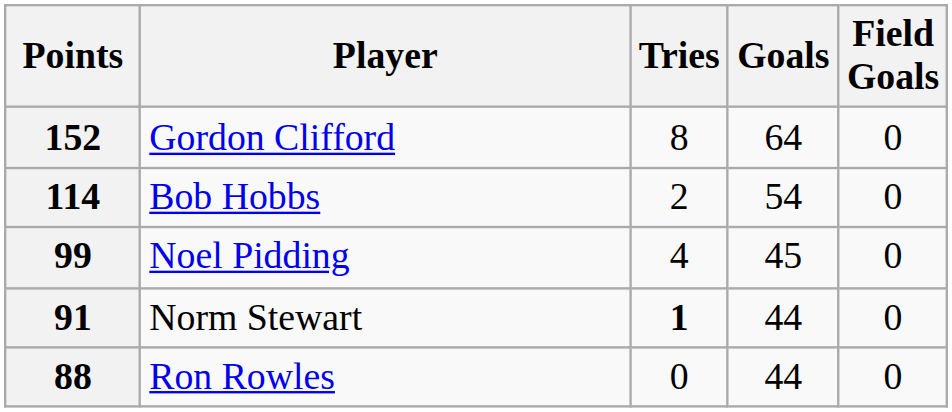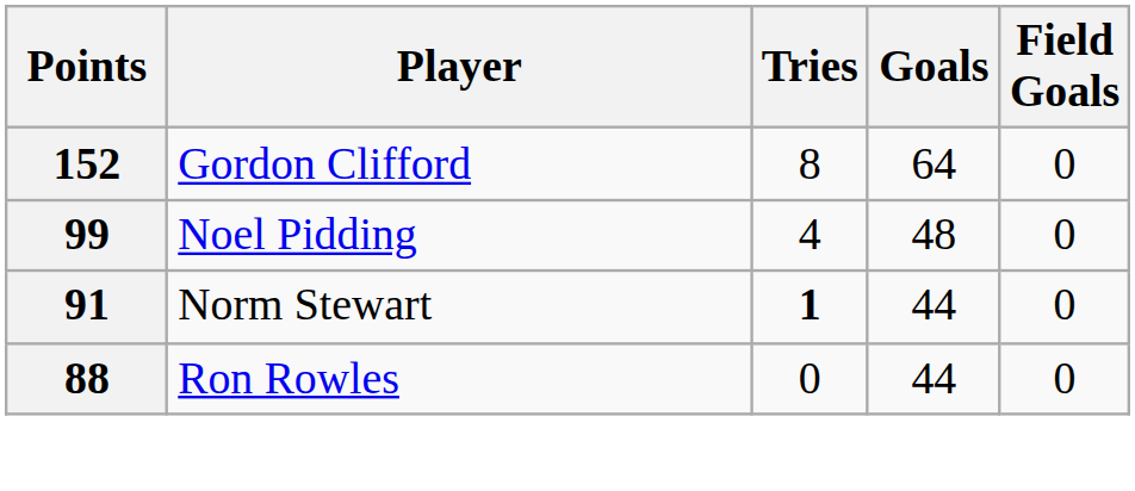 <table class="wikitable" style="text-align:left;">
 <tr>
 <th width=50>Points</th>
 <th width=200>Player</th>
 <th width=30>Tries</th>
 <th width=30>Goals</th>
 <th width=30>Field Goals</th>
 </tr>
 <tr>
 <th>152</th>
 <td> <a href='#'>Gordon Clifford</a></td>
 <td align=center>8</td>
 <td align=center>64</td>
 <td align=center>0</td>
 </tr>
 <tr>
-<th>114</th>
-<td> <a href='#'>Bob Hobbs</a></td>
-<td align=center>2</td>
-<td align=center>54</td>
-<td align=center>0</td>
-</tr>
-<tr>
 <th>99</th>
 <td> <a href='#'>Noel Pidding</a></td>
 <td align=center>4</td>
-<td align=center>45</td>
+<td align=center>48</td>
 <td align=center>0</td>
 </tr>
 <tr>
 <th>91</th>
 <td> Norm Stewart</td>
 <td align=center><strong>1</strong></td>
 <td align=center>44</td>
 <td align=center>0</td>
 </tr>
 <tr>
 <th>88</th>
 <td> <a href='#'>Ron Rowles</a></td>
 <td align=center>0</td>
 <td align=center>44</td>
 <td align=center>0</td>
 </tr>
 </table>
